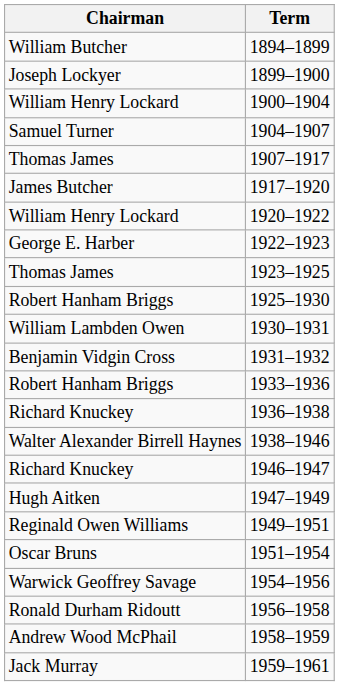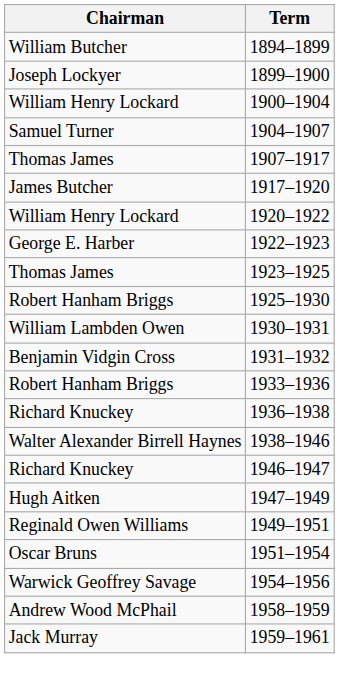 <table class="wikitable">
 <tr>
 <th>Chairman</th>
 <th>Term</th>
 </tr>
 <tr>
 <td>William Butcher</td>
 <td>1894–1899</td>
 </tr>
 <tr>
 <td>Joseph Lockyer</td>
 <td>1899–1900</td>
 </tr>
 <tr>
 <td>William Henry Lockard</td>
 <td>1900–1904</td>
 </tr>
 <tr>
 <td>Samuel Turner</td>
 <td>1904–1907</td>
 </tr>
 <tr>
 <td>Thomas James</td>
 <td>1907–1917</td>
 </tr>
 <tr>
 <td>James Butcher</td>
 <td>1917–1920</td>
 </tr>
 <tr>
 <td>William Henry Lockard</td>
 <td>1920–1922</td>
 </tr>
 <tr>
 <td>George E. Harber</td>
 <td>1922–1923</td>
 </tr>
 <tr>
 <td>Thomas James</td>
 <td>1923–1925</td>
 </tr>
 <tr>
 <td>Robert Hanham Briggs</td>
 <td>1925–1930</td>
 </tr>
 <tr>
 <td>William Lambden Owen</td>
 <td>1930–1931</td>
 </tr>
 <tr>
 <td>Benjamin Vidgin Cross</td>
 <td>1931–1932</td>
 </tr>
 <tr>
 <td>Robert Hanham Briggs</td>
 <td>1933–1936</td>
 </tr>
 <tr>
 <td>Richard Knuckey</td>
 <td>1936–1938</td>
 </tr>
 <tr>
 <td>Walter Alexander Birrell Haynes</td>
 <td>1938–1946</td>
 </tr>
 <tr>
 <td>Richard Knuckey</td>
 <td>1946–1947</td>
 </tr>
 <tr>
 <td>Hugh Aitken</td>
 <td>1947–1949</td>
 </tr>
 <tr>
 <td>Reginald Owen Williams</td>
 <td>1949–1951</td>
 </tr>
 <tr>
 <td>Oscar Bruns</td>
 <td>1951–1954</td>
 </tr>
 <tr>
 <td>Warwick Geoffrey Savage</td>
 <td>1954–1956</td>
 </tr>
 <tr>
-<td>Ronald Durham Ridoutt</td>
-<td>1956–1958</td>
-</tr>
-<tr>
 <td>Andrew Wood McPhail</td>
 <td>1958–1959</td>
 </tr>
 <tr>
 <td>Jack Murray</td>
 <td>1959–1961</td>
 </tr>
 </table>
